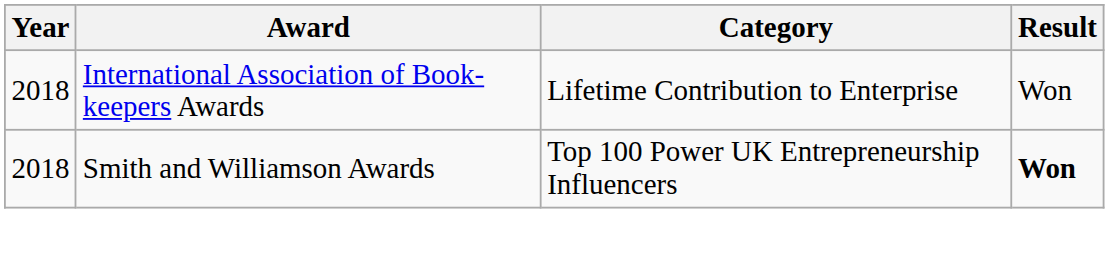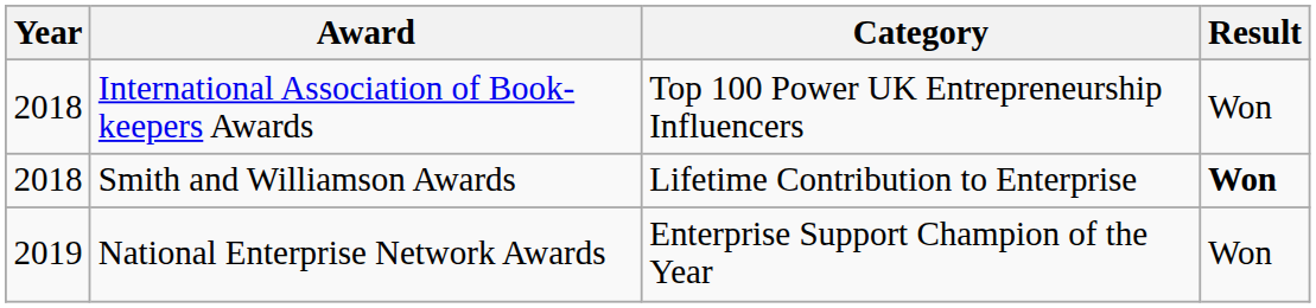 <table class="wikitable sortable">
 <tr>
 <th>Year</th>
 <th>Award</th>
 <th>Category</th>
 <th>Result</th>
 </tr>
 <tr>
 <td>2018</td>
 <td><a href='#'>International Association of Book-keepers</a> Awards</td>
-<td>Lifetime Contribution to Enterprise</td>
+<td>Top 100 Power UK Entrepreneurship Influencers</td>
 <td>Won</td>
 </tr>
 <tr>
 <td>2018</td>
 <td>Smith and Williamson Awards</td>
-<td>Top 100 Power UK Entrepreneurship Influencers</td>
+<td>Lifetime Contribution to Enterprise</td>
 <td><strong>Won</strong></td>
 </tr>
+<tr>
+<td>2019</td>
+<td>National Enterprise Network Awards</td>
+<td>Enterprise Support Champion of the Year</td>
+<td>Won</td>
+</tr>
 </table>
